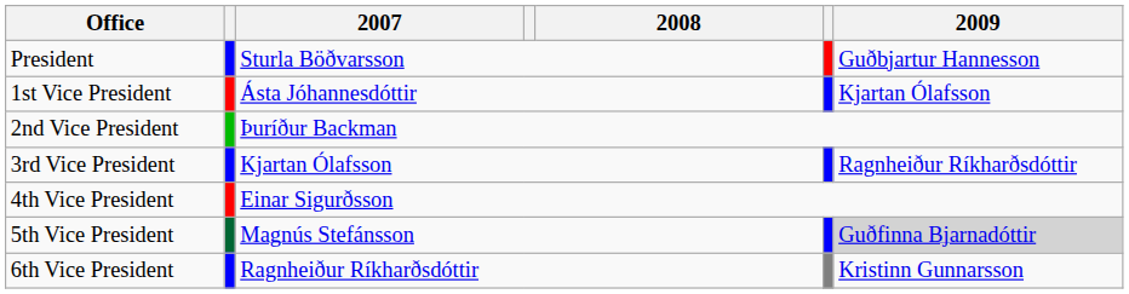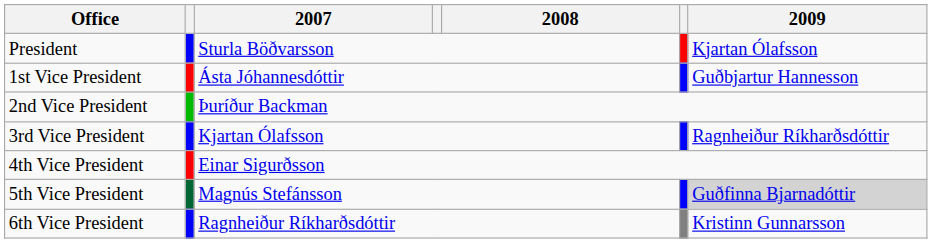 <table class="wikitable">
 <tr>
 <th width=150>Office</th>
 <th></th>
 <th width=200>2007</th>
 <th></th>
 <th width=200>2008</th>
 <th></th>
 <th width=200>2009</th>
 </tr>
 <tr>
 <td>President</td>
 <td bgcolor=#0000FF></td>
 <td colspan="3"><a href='#'>Sturla Böðvarsson</a></td>
 <td bgcolor=#FF0000></td>
-<td><a href='#'>Guðbjartur Hannesson</a></td>
+<td><a href='#'>Kjartan Ólafsson</a></td>
 </tr>
 <tr>
 <td>1st Vice President</td>
 <td bgcolor=#FF0000></td>
 <td colspan="3"><a href='#'>Ásta Jóhannesdóttir</a></td>
 <td bgcolor=#0000FF></td>
-<td><a href='#'>Kjartan Ólafsson</a></td>
+<td><a href='#'>Guðbjartur Hannesson</a></td>
 </tr>
 <tr>
 <td>2nd Vice President</td>
 <td bgcolor=#00BB00></td>
 <td colspan="5"><a href='#'>Þuríður Backman</a></td>
 </tr>
 <tr>
 <td>3rd Vice President</td>
 <td bgcolor=#0000FF></td>
 <td colspan="3"><a href='#'>Kjartan Ólafsson</a></td>
 <td bgcolor=#0000FF></td>
 <td><a href='#'>Ragnheiður Ríkharðsdóttir</a></td>
 </tr>
 <tr>
 <td>4th Vice President</td>
 <td bgcolor=#FF0000></td>
 <td colspan="5"><a href='#'>Einar Sigurðsson</a></td>
 </tr>
 <tr>
 <td>5th Vice President</td>
 <td bgcolor="#006633"></td>
 <td colspan="3"><a href='#'>Magnús Stefánsson</a></td>
 <td bgcolor=#0000FF></td>
 <td style="background: lightgrey;"><a href='#'>Guðfinna Bjarnadóttir</a></td>
 </tr>
 <tr>
 <td>6th Vice President</td>
 <td bgcolor=#0000FF></td>
 <td colspan="3"><a href='#'>Ragnheiður Ríkharðsdóttir</a></td>
 <td bgcolor=grey></td>
 <td><a href='#'>Kristinn Gunnarsson</a></td>
 </tr>
 </table>
